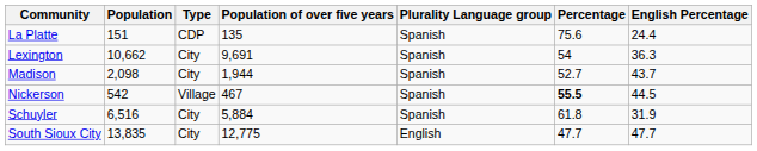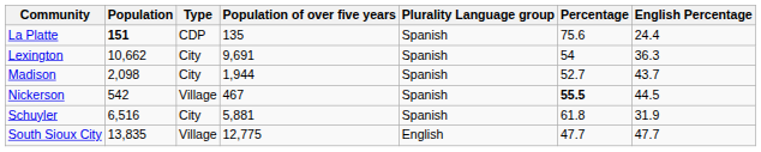 <table class="wikitable sortable">
 <tr>
 <th>Community</th>
 <th>Population</th>
 <th>Type</th>
 <th>Population of over five years</th>
 <th>Plurality Language group</th>
 <th>Percentage</th>
 <th>English Percentage</th>
 </tr>
 <tr>
 <td><a href='#'>La Platte</a></td>
-<td>151</td>
+<td><strong>151</strong></td>
 <td>CDP</td>
 <td>135</td>
 <td>Spanish</td>
 <td>75.6</td>
 <td>24.4</td>
 </tr>
 <tr>
 <td><a href='#'>Lexington</a></td>
 <td>10,662</td>
 <td>City</td>
 <td>9,691</td>
 <td>Spanish</td>
 <td>54</td>
 <td>36.3</td>
 </tr>
 <tr>
 <td><a href='#'>Madison</a></td>
 <td>2,098</td>
 <td>City</td>
 <td>1,944</td>
 <td>Spanish</td>
 <td>52.7</td>
 <td>43.7</td>
 </tr>
 <tr>
 <td><a href='#'>Nickerson</a></td>
 <td>542</td>
 <td>Village</td>
 <td>467</td>
 <td>Spanish</td>
 <td><strong>55.5</strong></td>
 <td>44.5</td>
 </tr>
 <tr>
 <td><a href='#'>Schuyler</a></td>
 <td>6,516</td>
 <td>City</td>
-<td>5,884</td>
+<td>5,881</td>
 <td>Spanish</td>
 <td>61.8</td>
 <td>31.9</td>
 </tr>
 <tr>
 <td><a href='#'>South Sioux City</a></td>
 <td>13,835</td>
-<td>City</td>
+<td>Village</td>
 <td>12,775</td>
 <td>English</td>
 <td>47.7</td>
 <td>47.7</td>
 </tr>
 </table>
